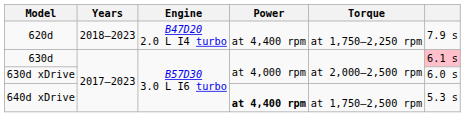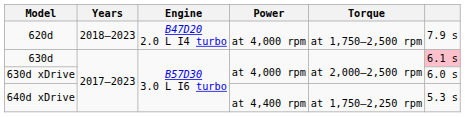 <table class="wikitable sortable" style="text-align: center;">
 <tr>
 <th>Model</th>
 <th>Years</th>
 <th>Engine</th>
 <th>Power</th>
 <th>Torque</th>
 <th></th>
 </tr>
 <tr>
 <td>620d</td>
 <td>2018–2023</td>
 <td><em><a href='#'>B47D20</a></em> <br> 2.0 L I4 <a href='#'>turbo</a></td>
-<td> <br> at 4,400 rpm</td>
-<td> <br> at 1,750–2,250 rpm</td>
+<td> <br> at 4,000 rpm</td>
+<td> <br> at 1,750–2,500 rpm</td>
 <td>7.9 s</td>
 </tr>
 <tr>
 <td>630d</td>
 <td rowspan="3">2017–2023</td>
 <td rowspan="3"><em><a href='#'>B57D30</a></em> <br> 3.0 L I6 <a href='#'>turbo</a></td>
 <td rowspan="2"> <br> at 4,000 rpm</td>
 <td rowspan="2"> <br> at 2,000–2,500 rpm</td>
 <td style="background: pink;">6.1 s</td>
 </tr>
 <tr>
 <td>630d xDrive</td>
 <td>6.0 s</td>
 </tr>
 <tr>
 <td>640d xDrive</td>
-<td><strong> <br> at 4,400 rpm</strong></td>
-<td> <br> at 1,750–2,500 rpm</td>
+<td> <br> at 4,400 rpm</td>
+<td> <br> at 1,750–2,250 rpm</td>
 <td>5.3 s</td>
 </tr>
 </table>
